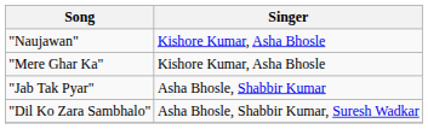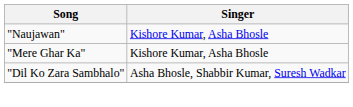 <table class=wikitable style="font-size:95%;">
 <tr>
 <th>Song</th>
 <th>Singer</th>
 </tr>
 <tr>
 <td>"Naujawan"</td>
 <td><a href='#'>Kishore Kumar</a>, <a href='#'>Asha Bhosle</a></td>
 </tr>
 <tr>
 <td>"Mere Ghar Ka"</td>
 <td>Kishore Kumar, Asha Bhosle</td>
 </tr>
 <tr>
-<td>"Jab Tak Pyar"</td>
-<td>Asha Bhosle, <a href='#'>Shabbir Kumar</a></td>
-</tr>
-<tr>
 <td>"Dil Ko Zara Sambhalo"</td>
 <td>Asha Bhosle, Shabbir Kumar, <a href='#'>Suresh Wadkar</a></td>
 </tr>
 <tr>
 </tr>
 </table>
